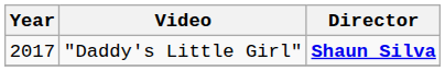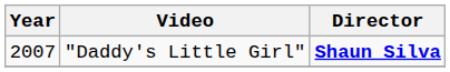 <table class="wikitable">
 <tr>
 <th>Year</th>
 <th>Video</th>
 <th>Director</th>
 </tr>
 <tr>
-<td>2017</td>
+<td>2007</td>
 <td>"Daddy's Little Girl"</td>
 <td><strong><a href='#'>Shaun Silva</a></strong></td>
 </tr>
 <tr>
 </tr>
 </table>
